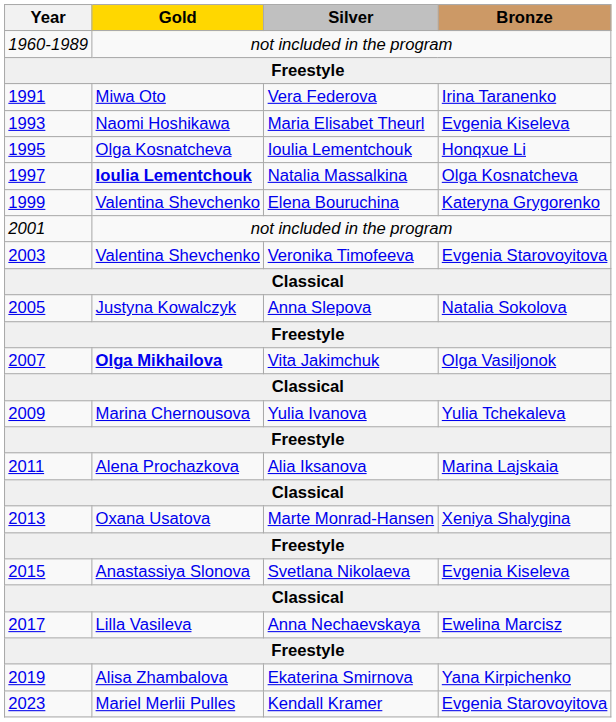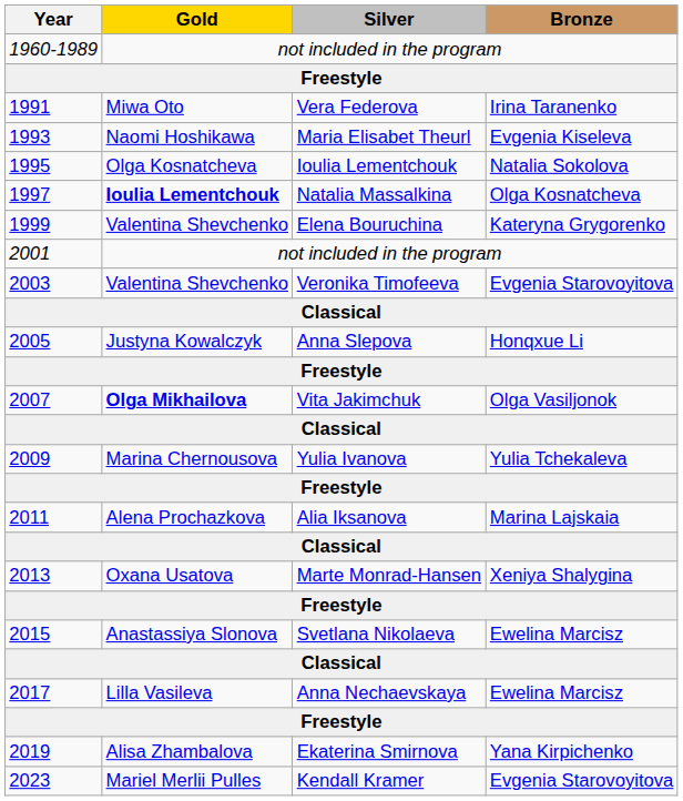 <table class="wikitable">
 <tr>
 <th>Year</th>
 <td align=center bgcolor=gold><strong>Gold</strong></td>
 <td align=center bgcolor=silver><strong>Silver</strong></td>
 <td align=center bgcolor=cc9966><strong>Bronze</strong></td>
 </tr>
 <tr>
 <td><em>1960-1989</em></td>
 <td colspan=3 align=center><em>not included in the program</em></td>
 </tr>
 <tr>
 <td colspan=4 align=center bgcolor=F0F0F0><strong>Freestyle</strong></td>
 </tr>
 <tr>
 <td><a href='#'>1991</a></td>
 <td> <a href='#'>Miwa Oto</a></td>
 <td> <a href='#'>Vera Federova</a></td>
 <td> <a href='#'>Irina Taranenko</a></td>
 </tr>
 <tr>
 <td><a href='#'>1993</a></td>
 <td> <a href='#'>Naomi Hoshikawa</a></td>
 <td> <a href='#'>Maria Elisabet Theurl</a></td>
 <td> <a href='#'>Evgenia Kiseleva</a></td>
 </tr>
 <tr>
 <td><a href='#'>1995</a></td>
 <td> <a href='#'>Olga Kosnatcheva</a></td>
 <td> <a href='#'>Ioulia Lementchouk</a></td>
-<td> <a href='#'>Honqxue Li</a></td>
+<td> <a href='#'>Natalia Sokolova</a></td>
 </tr>
 <tr>
 <td><a href='#'>1997</a></td>
 <td><strong> <a href='#'>Ioulia Lementchouk</a></strong></td>
 <td> <a href='#'>Natalia Massalkina</a></td>
 <td> <a href='#'>Olga Kosnatcheva</a></td>
 </tr>
 <tr>
 <td><a href='#'>1999</a></td>
 <td> <a href='#'>Valentina Shevchenko</a></td>
 <td> <a href='#'>Elena Bouruchina</a></td>
 <td> <a href='#'>Kateryna Grygorenko</a></td>
 </tr>
 <tr>
 <td><em>2001</em></td>
 <td colspan=3 align=center><em>not included in the program</em></td>
 </tr>
 <tr>
 <td><a href='#'>2003</a></td>
 <td> <a href='#'>Valentina Shevchenko</a></td>
 <td> <a href='#'>Veronika Timofeeva</a></td>
 <td> <a href='#'>Evgenia Starovoyitova</a></td>
 </tr>
 <tr>
 <td colspan=4 align=center bgcolor=F0F0F0><strong>Classical</strong></td>
 </tr>
 <tr>
 <td><a href='#'>2005</a></td>
 <td> <a href='#'>Justyna Kowalczyk</a></td>
 <td> <a href='#'>Anna Slepova</a></td>
-<td> <a href='#'>Natalia Sokolova</a></td>
+<td> <a href='#'>Honqxue Li</a></td>
 </tr>
 <tr>
 <td colspan=4 align=center bgcolor=F0F0F0><strong>Freestyle</strong></td>
 </tr>
 <tr>
 <td><a href='#'>2007</a></td>
 <td><strong> <a href='#'>Olga Mikhailova</a></strong></td>
 <td> <a href='#'>Vita Jakimchuk</a></td>
 <td> <a href='#'>Olga Vasiljonok</a></td>
 </tr>
 <tr>
 <td colspan=4 align=center bgcolor=F0F0F0><strong>Classical</strong></td>
 </tr>
 <tr>
 <td><a href='#'>2009</a></td>
 <td> <a href='#'>Marina Chernousova</a></td>
 <td> <a href='#'>Yulia Ivanova</a></td>
 <td> <a href='#'>Yulia Tchekaleva</a></td>
 </tr>
 <tr>
 <td colspan=4 align=center bgcolor=F0F0F0><strong>Freestyle</strong></td>
 </tr>
 <tr>
 <td><a href='#'>2011</a></td>
 <td> <a href='#'>Alena Prochazkova</a></td>
 <td> <a href='#'>Alia Iksanova</a></td>
 <td> <a href='#'>Marina Lajskaia</a></td>
 </tr>
 <tr>
 <td colspan=4 align=center bgcolor=F0F0F0><strong>Classical</strong></td>
 </tr>
 <tr>
 <td><a href='#'>2013</a></td>
 <td> <a href='#'>Oxana Usatova</a></td>
 <td> <a href='#'>Marte Monrad-Hansen</a></td>
 <td> <a href='#'>Xeniya Shalygina</a></td>
 </tr>
 <tr>
 <td colspan=4 align=center bgcolor=F0F0F0><strong>Freestyle</strong></td>
 </tr>
 <tr>
 <td><a href='#'>2015</a></td>
 <td> <a href='#'>Anastassiya Slonova</a></td>
 <td> <a href='#'>Svetlana Nikolaeva</a></td>
-<td> <a href='#'>Evgenia Kiseleva</a></td>
+<td> <a href='#'>Ewelina Marcisz</a></td>
 </tr>
 <tr>
 <td colspan=4 align=center bgcolor=F0F0F0><strong>Classical</strong></td>
 </tr>
 <tr>
 <td><a href='#'>2017</a></td>
 <td> <a href='#'>Lilla Vasileva</a></td>
 <td> <a href='#'>Anna Nechaevskaya</a></td>
 <td> <a href='#'>Ewelina Marcisz</a></td>
 </tr>
 <tr>
 <td colspan=4 align=center bgcolor=F0F0F0><strong>Freestyle</strong></td>
 </tr>
 <tr>
 <td><a href='#'>2019</a></td>
 <td> <a href='#'>Alisa Zhambalova</a></td>
 <td> <a href='#'>Ekaterina Smirnova</a></td>
 <td> <a href='#'>Yana Kirpichenko</a></td>
 </tr>
 <tr>
 <td><a href='#'>2023</a></td>
 <td> <a href='#'>Mariel Merlii Pulles</a></td>
 <td> <a href='#'>Kendall Kramer</a></td>
 <td> <a href='#'>Evgenia Starovoyitova</a></td>
 </tr>
 </table>
